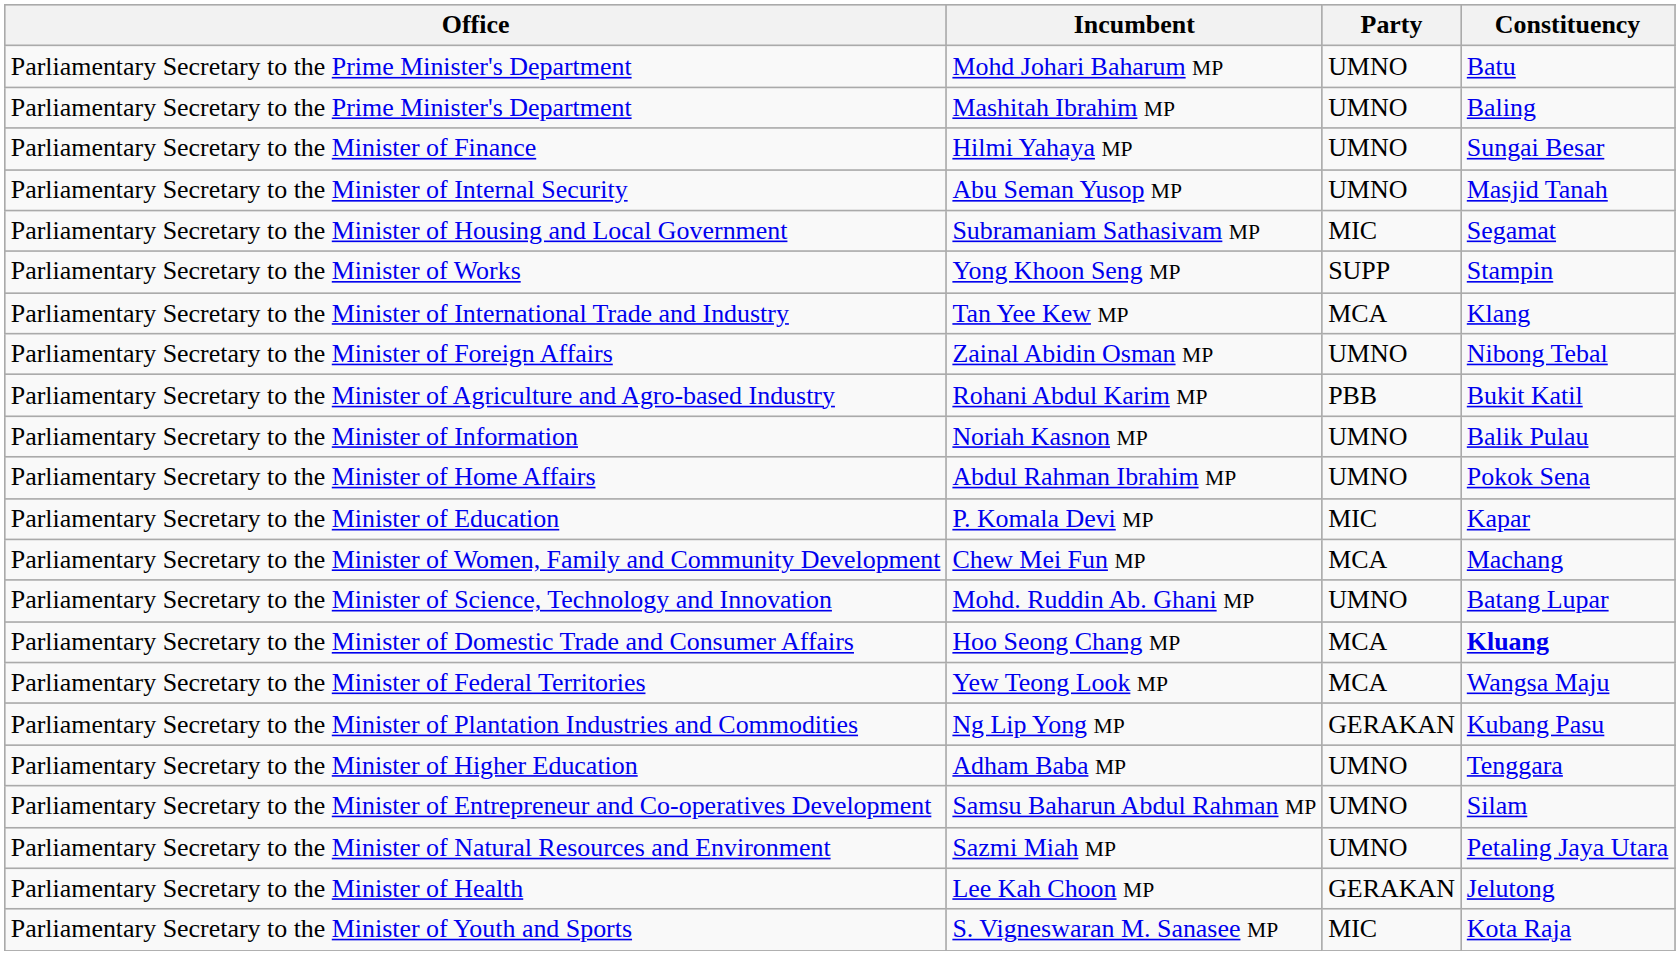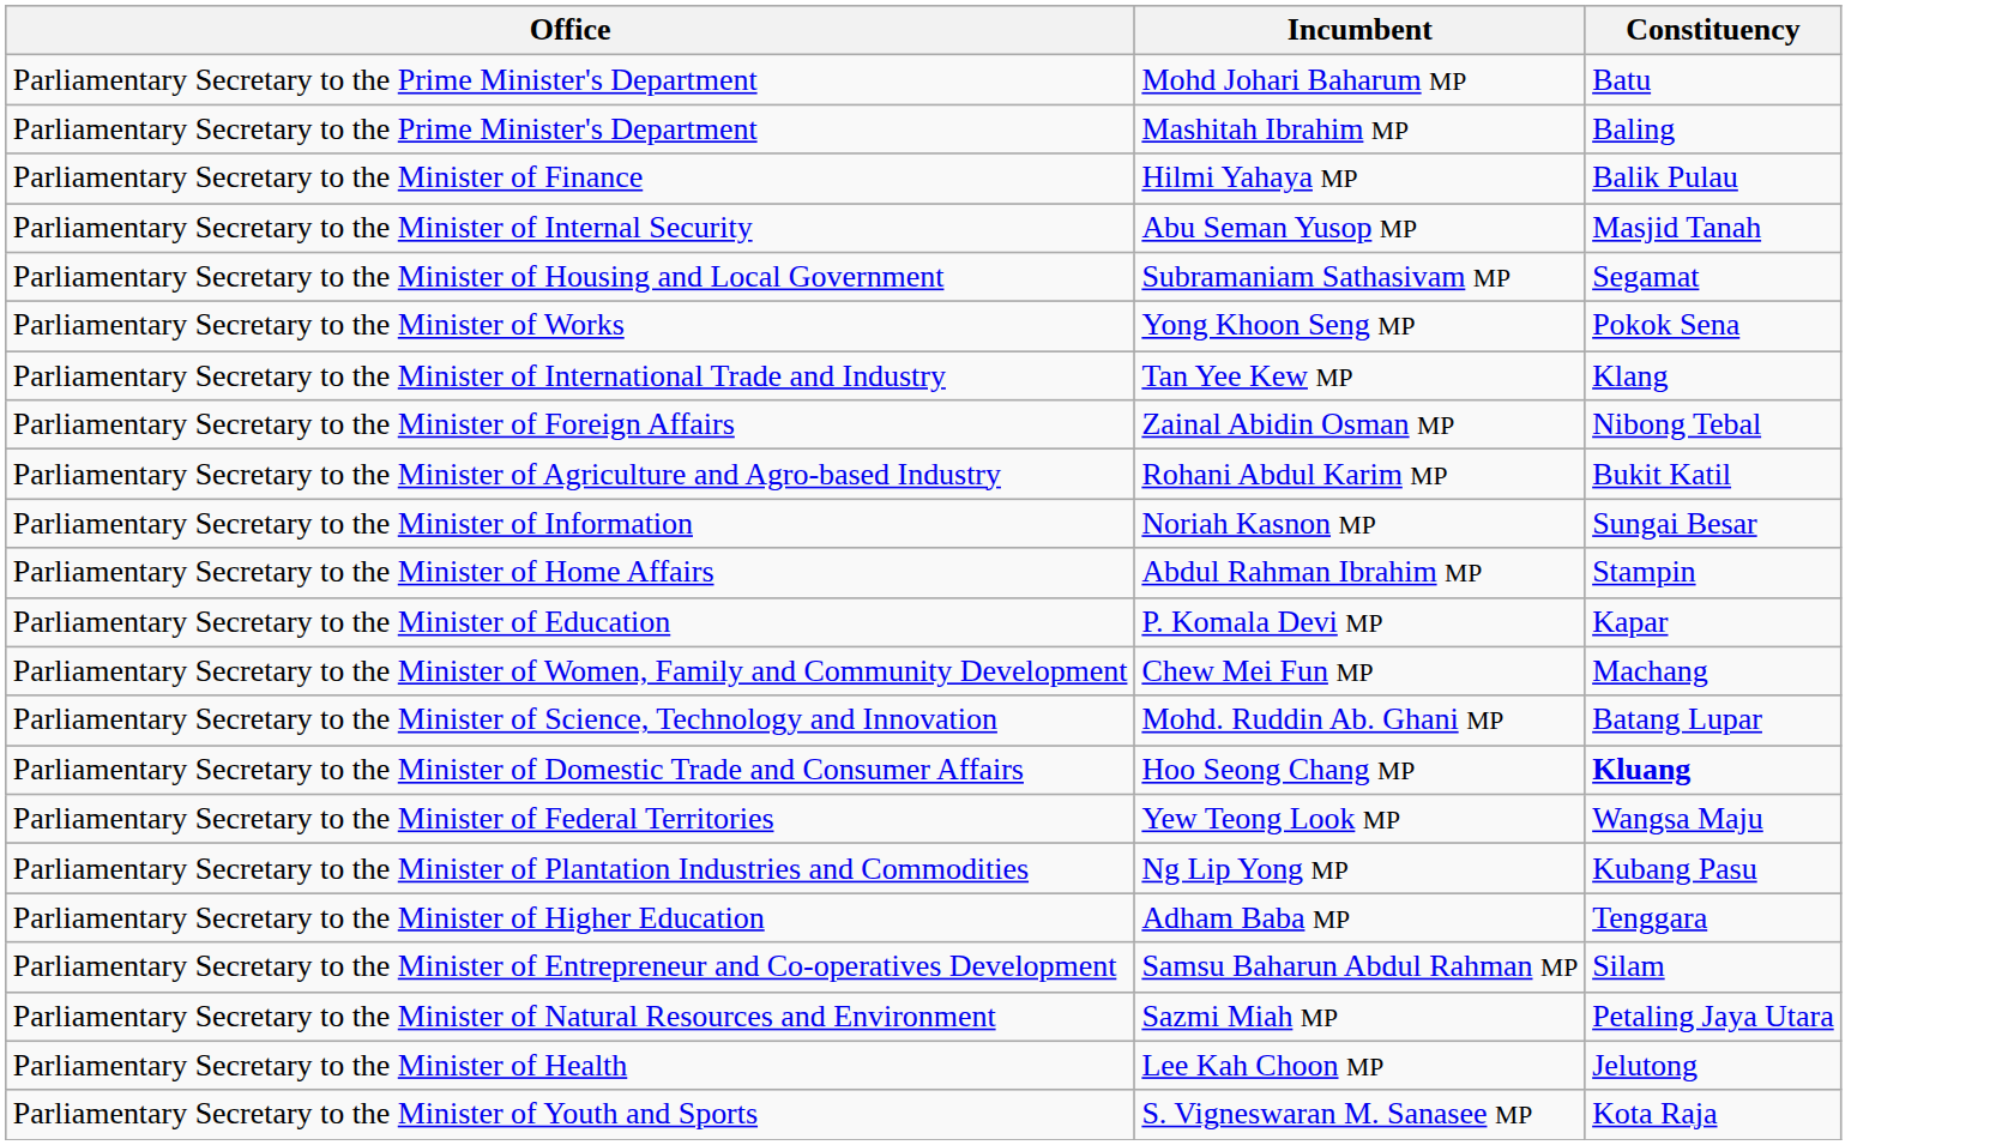 <table class="sortable wikitable">
 <tr>
 <th>Office</th>
 <th>Incumbent</th>
-<th>Party</th>
 <th>Constituency</th>
 </tr>
 <tr>
 <td>Parliamentary Secretary to the <a href='#'>Prime Minister's Department</a></td>
 <td><a href='#'>Mohd Johari Baharum</a> <small>MP</small></td>
-<td>UMNO</td>
 <td><a href='#'>Batu</a></td>
 </tr>
 <tr>
 <td>Parliamentary Secretary to the <a href='#'>Prime Minister's Department</a></td>
 <td><a href='#'>Mashitah Ibrahim</a> <small>MP</small></td>
-<td>UMNO</td>
 <td><a href='#'>Baling</a></td>
 </tr>
 <tr>
 <td>Parliamentary Secretary to the <a href='#'>Minister of Finance</a></td>
 <td><a href='#'>Hilmi Yahaya</a> <small>MP</small></td>
-<td>UMNO</td>
-<td><a href='#'>Sungai Besar</a></td>
+<td><a href='#'>Balik Pulau</a></td>
 </tr>
 <tr>
 <td>Parliamentary Secretary to the <a href='#'>Minister of Internal Security</a></td>
 <td><a href='#'>Abu Seman Yusop</a> <small>MP</small></td>
-<td>UMNO</td>
 <td><a href='#'>Masjid Tanah</a></td>
 </tr>
 <tr>
 <td>Parliamentary Secretary to the <a href='#'>Minister of Housing and Local Government</a></td>
 <td><a href='#'>Subramaniam Sathasivam</a> <small>MP</small></td>
-<td>MIC</td>
 <td><a href='#'>Segamat</a></td>
 </tr>
 <tr>
 <td>Parliamentary Secretary to the <a href='#'>Minister of Works</a></td>
 <td><a href='#'>Yong Khoon Seng</a> <small>MP</small></td>
-<td>SUPP</td>
-<td><a href='#'>Stampin</a></td>
+<td><a href='#'>Pokok Sena</a></td>
 </tr>
 <tr>
 <td>Parliamentary Secretary to the <a href='#'>Minister of International Trade and Industry</a></td>
 <td><a href='#'>Tan Yee Kew</a> <small>MP</small></td>
-<td>MCA</td>
 <td><a href='#'>Klang</a></td>
 </tr>
 <tr>
 <td>Parliamentary Secretary to the <a href='#'>Minister of Foreign Affairs</a></td>
 <td><a href='#'>Zainal Abidin Osman</a> <small>MP</small></td>
-<td>UMNO</td>
 <td><a href='#'>Nibong Tebal</a></td>
 </tr>
 <tr>
 <td>Parliamentary Secretary to the <a href='#'>Minister of Agriculture and Agro-based Industry</a></td>
 <td><a href='#'>Rohani Abdul Karim</a> <small>MP</small></td>
-<td>PBB</td>
 <td><a href='#'>Bukit Katil</a></td>
 </tr>
 <tr>
 <td>Parliamentary Secretary to the <a href='#'>Minister of Information</a></td>
 <td><a href='#'>Noriah Kasnon</a> <small>MP</small></td>
-<td>UMNO</td>
-<td><a href='#'>Balik Pulau</a></td>
+<td><a href='#'>Sungai Besar</a></td>
 </tr>
 <tr>
 <td>Parliamentary Secretary to the <a href='#'>Minister of Home Affairs</a></td>
 <td><a href='#'>Abdul Rahman Ibrahim</a> <small>MP</small></td>
-<td>UMNO</td>
-<td><a href='#'>Pokok Sena</a></td>
+<td><a href='#'>Stampin</a></td>
 </tr>
 <tr>
 <td>Parliamentary Secretary to the <a href='#'>Minister of Education</a></td>
 <td><a href='#'>P. Komala Devi</a> <small>MP</small></td>
-<td>MIC</td>
 <td><a href='#'>Kapar</a></td>
 </tr>
 <tr>
 <td>Parliamentary Secretary to the <a href='#'>Minister of Women, Family and Community Development</a></td>
 <td><a href='#'>Chew Mei Fun</a> <small>MP</small></td>
-<td>MCA</td>
 <td><a href='#'>Machang</a></td>
 </tr>
 <tr>
 <td>Parliamentary Secretary to the <a href='#'>Minister of Science, Technology and Innovation</a></td>
 <td><a href='#'>Mohd. Ruddin Ab. Ghani</a> <small>MP</small></td>
-<td>UMNO</td>
 <td><a href='#'>Batang Lupar</a></td>
 </tr>
 <tr>
 <td>Parliamentary Secretary to the <a href='#'>Minister of Domestic Trade and Consumer Affairs</a></td>
 <td><a href='#'>Hoo Seong Chang</a> <small>MP</small></td>
-<td>MCA</td>
 <td><strong><a href='#'>Kluang</a></strong></td>
 </tr>
 <tr>
 <td>Parliamentary Secretary to the <a href='#'>Minister of Federal Territories</a></td>
 <td><a href='#'>Yew Teong Look</a> <small>MP</small></td>
-<td>MCA</td>
 <td><a href='#'>Wangsa Maju</a></td>
 </tr>
 <tr>
 <td>Parliamentary Secretary to the <a href='#'>Minister of Plantation Industries and Commodities</a></td>
 <td><a href='#'>Ng Lip Yong</a> <small>MP</small></td>
-<td>GERAKAN</td>
 <td><a href='#'>Kubang Pasu</a></td>
 </tr>
 <tr>
 <td>Parliamentary Secretary to the <a href='#'>Minister of Higher Education</a></td>
 <td><a href='#'>Adham Baba</a> <small>MP</small></td>
-<td>UMNO</td>
 <td><a href='#'>Tenggara</a></td>
 </tr>
 <tr>
 <td>Parliamentary Secretary to the <a href='#'>Minister of Entrepreneur and Co-operatives Development</a></td>
 <td><a href='#'>Samsu Baharun Abdul Rahman</a> <small>MP</small></td>
-<td>UMNO</td>
 <td><a href='#'>Silam</a></td>
 </tr>
 <tr>
 <td>Parliamentary Secretary to the <a href='#'>Minister of Natural Resources and Environment</a></td>
 <td><a href='#'>Sazmi Miah</a> <small>MP</small></td>
-<td>UMNO</td>
 <td><a href='#'>Petaling Jaya Utara</a></td>
 </tr>
 <tr>
 <td>Parliamentary Secretary to the <a href='#'>Minister of Health</a></td>
 <td><a href='#'>Lee Kah Choon</a> <small>MP</small></td>
-<td>GERAKAN</td>
 <td><a href='#'>Jelutong</a></td>
 </tr>
 <tr>
 <td>Parliamentary Secretary to the <a href='#'>Minister of Youth and Sports</a></td>
 <td><a href='#'>S. Vigneswaran M. Sanasee</a> <small>MP</small></td>
-<td>MIC</td>
 <td><a href='#'>Kota Raja</a></td>
 </tr>
 </table>
